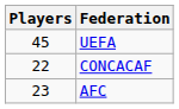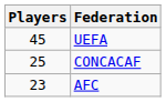 <table class="wikitable">
 <tr>
 <th>Players</th>
 <th>Federation</th>
 </tr>
 <tr>
 <td align="center">45</td>
 <td><a href='#'>UEFA</a></td>
 </tr>
 <tr>
-<td align="center">22</td>
+<td align="center">25</td>
 <td><a href='#'>CONCACAF</a></td>
 </tr>
 <tr>
 <td align="center">23</td>
 <td><a href='#'>AFC</a></td>
 </tr>
 </table>
